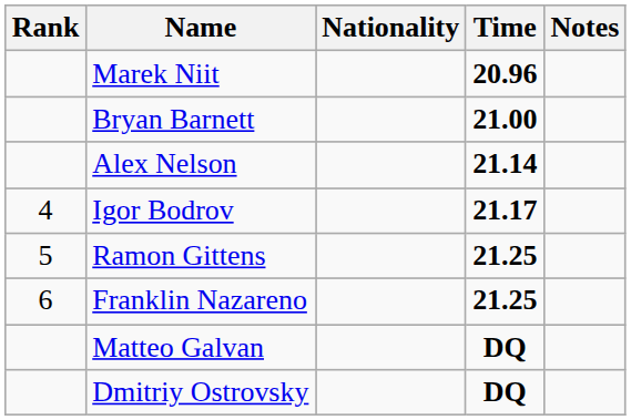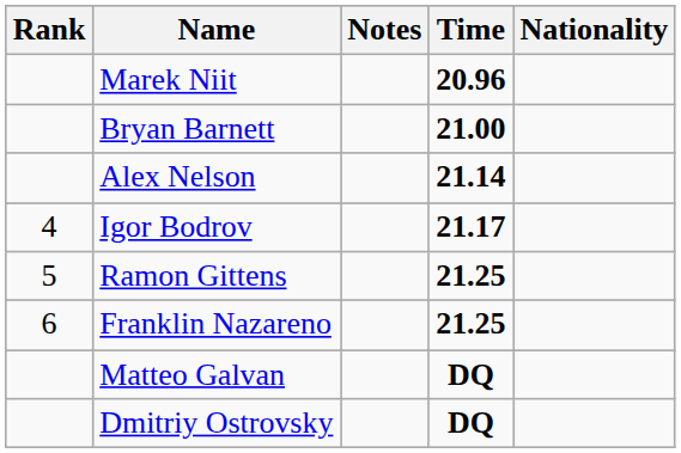 <table class="wikitable sortable" style="text-align:center">
 <tr>
 <th>Rank</th>
 <th>Name</th>
+<th>Notes</th>
+<th>Time</th>
 <th>Nationality</th>
-<th>Time</th>
-<th>Notes</th>
 </tr>
 <tr>
 <td></td>
 <td align=left><a href='#'>Marek Niit</a></td>
+<td></td>
+<td><strong>20.96</strong></td>
 <td align=left></td>
-<td><strong>20.96</strong></td>
-<td></td>
 </tr>
 <tr>
 <td></td>
 <td align=left><a href='#'>Bryan Barnett</a></td>
+<td></td>
+<td><strong>21.00</strong></td>
 <td align=left></td>
-<td><strong>21.00</strong></td>
-<td></td>
 </tr>
 <tr>
 <td></td>
 <td align=left><a href='#'>Alex Nelson</a></td>
+<td></td>
+<td><strong>21.14</strong></td>
 <td align=left></td>
-<td><strong>21.14</strong></td>
-<td></td>
 </tr>
 <tr>
 <td>4</td>
 <td align=left><a href='#'>Igor Bodrov</a></td>
+<td></td>
+<td><strong>21.17</strong></td>
 <td align=left></td>
-<td><strong>21.17</strong></td>
-<td></td>
 </tr>
 <tr>
 <td>5</td>
 <td align=left><a href='#'>Ramon Gittens</a></td>
+<td></td>
+<td><strong>21.25</strong></td>
 <td align=left></td>
-<td><strong>21.25</strong></td>
-<td></td>
 </tr>
 <tr>
 <td>6</td>
 <td align=left><a href='#'>Franklin Nazareno</a></td>
+<td></td>
+<td><strong>21.25</strong></td>
 <td align=left></td>
-<td><strong>21.25</strong></td>
-<td></td>
 </tr>
 <tr>
 <td></td>
 <td align=left><a href='#'>Matteo Galvan</a></td>
+<td></td>
+<td><strong>DQ</strong></td>
 <td align=left></td>
-<td><strong>DQ</strong></td>
-<td></td>
 </tr>
 <tr>
 <td></td>
 <td align=left><a href='#'>Dmitriy Ostrovsky</a></td>
+<td></td>
+<td><strong>DQ</strong></td>
 <td align=left></td>
-<td><strong>DQ</strong></td>
-<td></td>
 </tr>
 </table>
